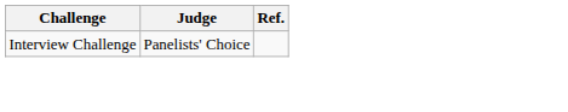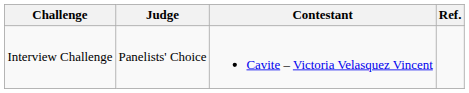 <table class="wikitable unsortable" style="font-size: 95%;">
 <tr>
 <th>Challenge</th>
 <th>Judge</th>
+<th>Contestant</th>
 <th>Ref.</th>
 </tr>
 <tr>
 <td>Interview Challenge</td>
 <td>Panelists' Choice</td>
+<td><br><ul><li><a href='#'>Cavite</a> – <a href='#'>Victoria Velasquez Vincent</a></li></ul></td>
 <td></td>
 </tr>
 </table>
